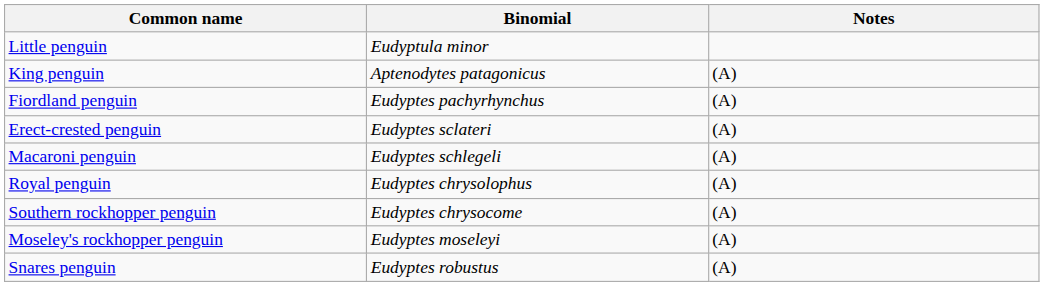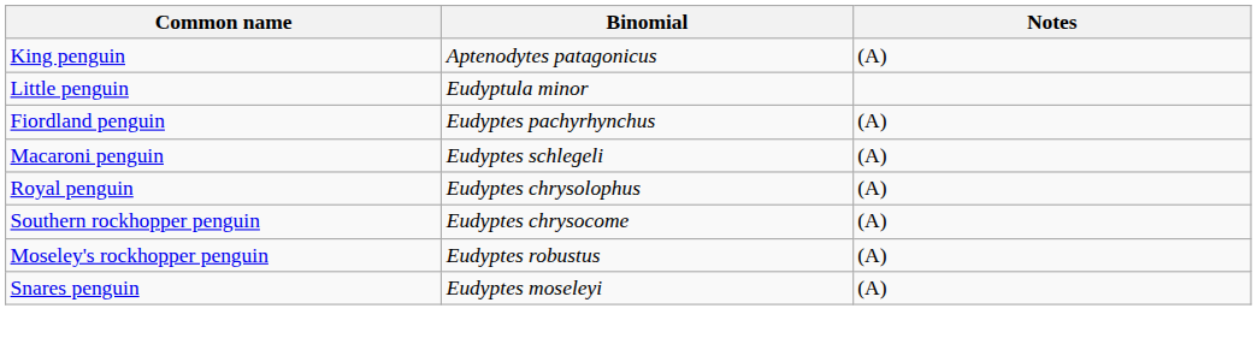 <table style="width:60%;" class="wikitable">
 <tr>
 <th width=35%>Common name</th>
 <th width=33%>Binomial</th>
 <th width=32%>Notes</th>
 </tr>
 <tr>
+<td><a href='#'>King penguin</a></td>
+<td><em>Aptenodytes patagonicus</em></td>
+<td>(A)</td>
+</tr>
+<tr>
 <td><a href='#'>Little penguin</a></td>
 <td><em>Eudyptula minor</em></td>
 <td></td>
 </tr>
 <tr>
-<td><a href='#'>King penguin</a></td>
-<td><em>Aptenodytes patagonicus</em></td>
-<td>(A)</td>
-</tr>
-<tr>
 <td><a href='#'>Fiordland penguin</a></td>
 <td><em>Eudyptes pachyrhynchus</em></td>
-<td>(A)</td>
-</tr>
-<tr>
-<td><a href='#'>Erect-crested penguin</a></td>
-<td><em>Eudyptes sclateri</em></td>
 <td>(A)</td>
 </tr>
 <tr>
 <td><a href='#'>Macaroni penguin</a></td>
 <td><em>Eudyptes schlegeli</em></td>
 <td>(A)</td>
 </tr>
 <tr>
 <td><a href='#'>Royal penguin</a></td>
 <td><em>Eudyptes chrysolophus</em></td>
 <td>(A)</td>
 </tr>
 <tr>
 <td><a href='#'>Southern rockhopper penguin</a></td>
 <td><em>Eudyptes chrysocome</em></td>
 <td>(A)</td>
 </tr>
 <tr>
 <td><a href='#'>Moseley's rockhopper penguin</a></td>
-<td><em>Eudyptes moseleyi</em></td>
+<td><em>Eudyptes robustus</em></td>
 <td>(A)</td>
 </tr>
 <tr>
 <td><a href='#'>Snares penguin</a></td>
-<td><em>Eudyptes robustus</em></td>
+<td><em>Eudyptes moseleyi</em></td>
 <td>(A)</td>
 </tr>
 </table>
